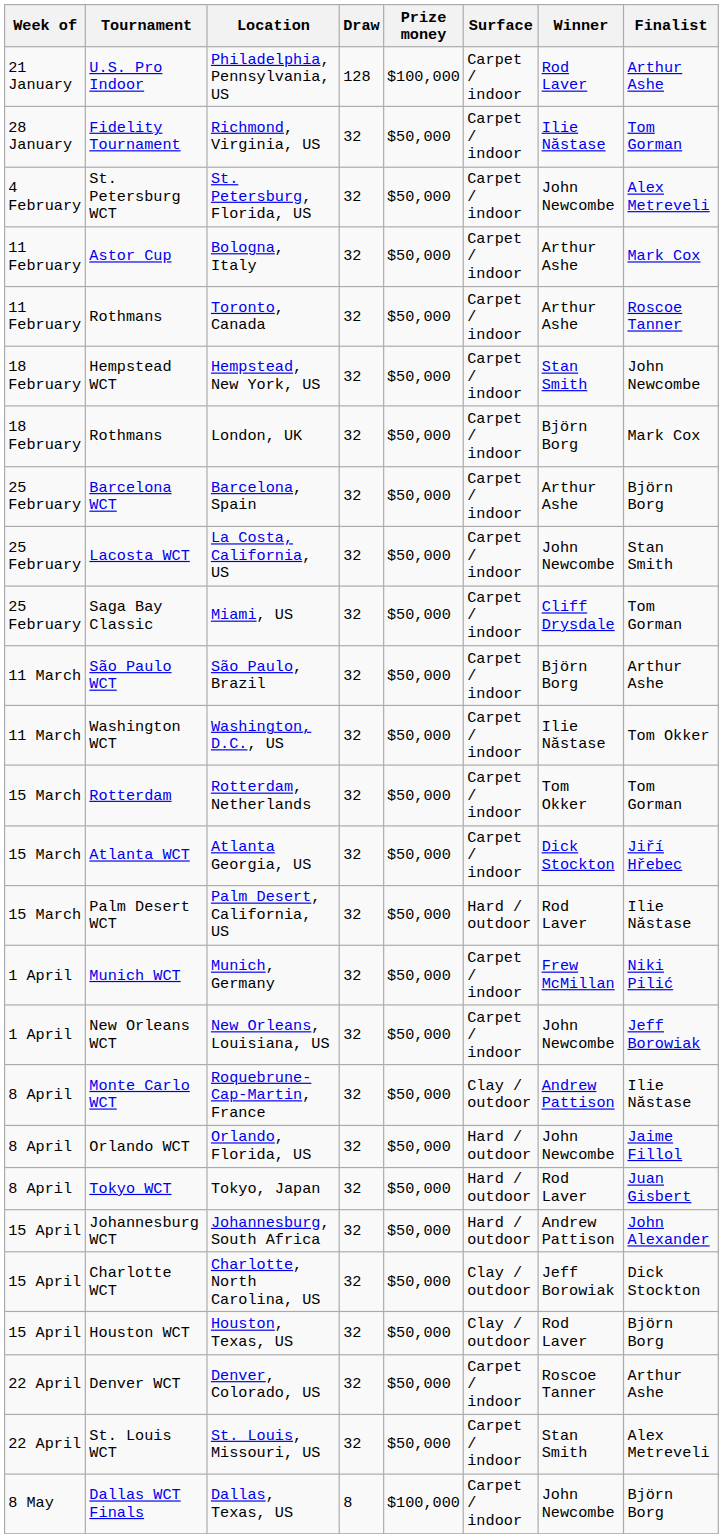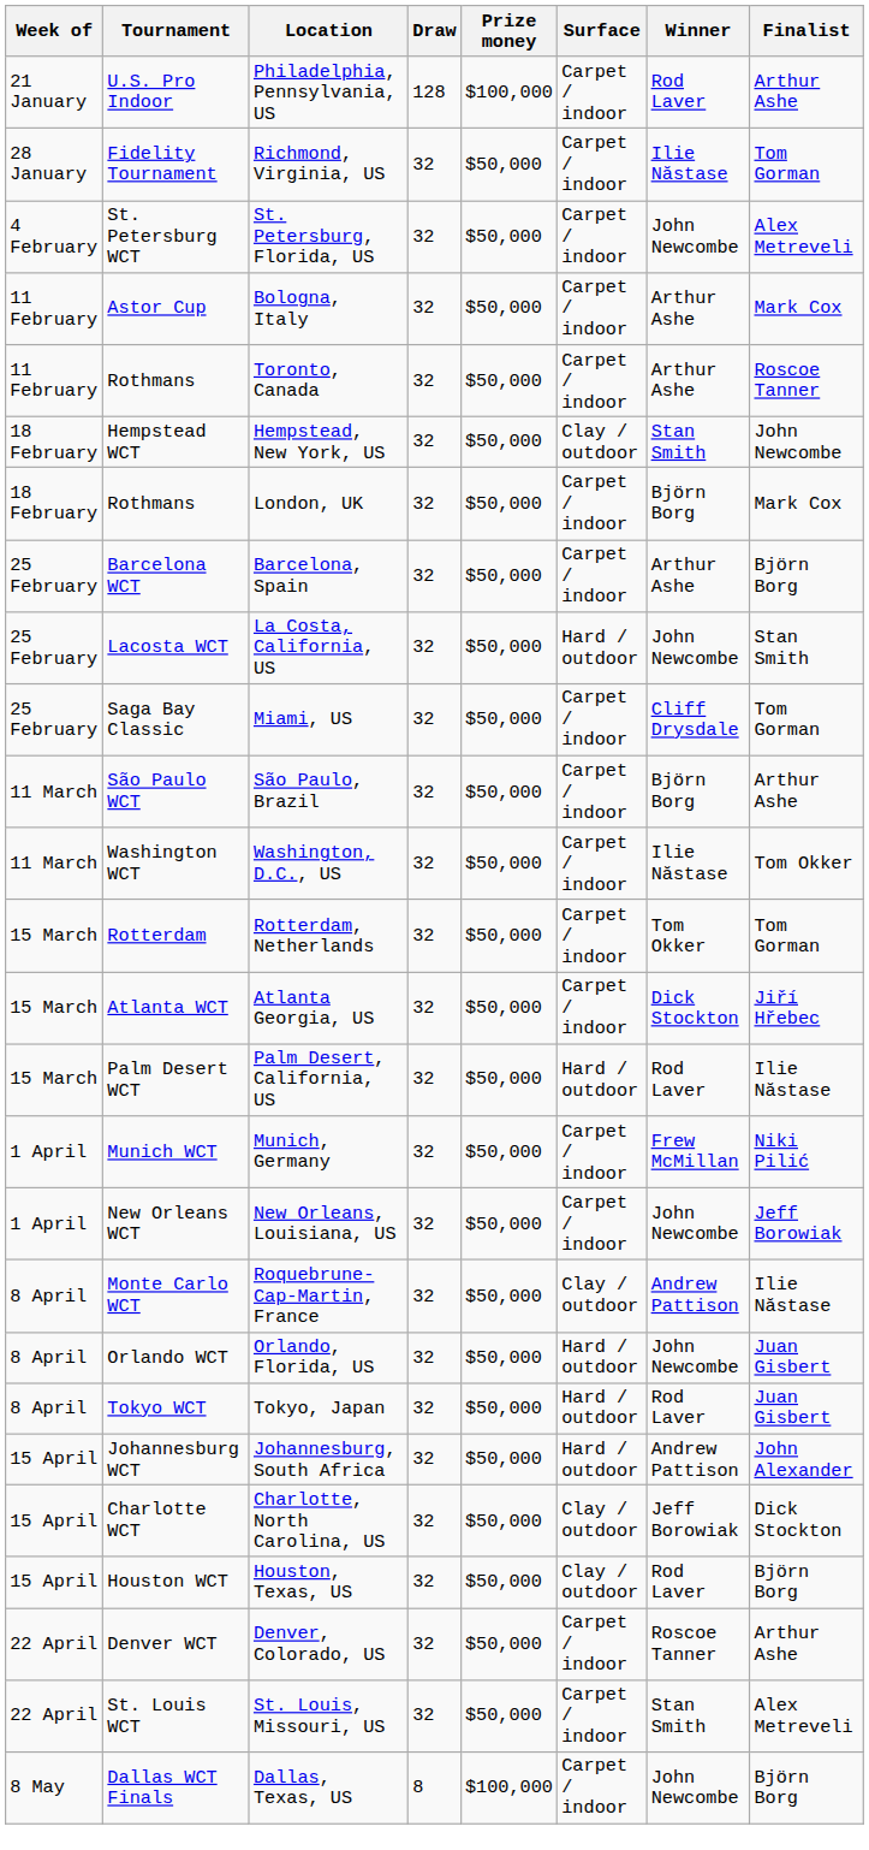 <table class="sortable wikitable">
 <tr>
 <th width=75>Week of</th>
 <th width=160>Tournament</th>
 <th width=190>Location</th>
 <th width=30>Draw</th>
 <th width=60>Prize money</th>
 <th width=100>Surface</th>
 <th width=140>Winner</th>
 <th width=140>Finalist</th>
 </tr>
 <tr>
 <td>21 January</td>
 <td><a href='#'>U.S. Pro Indoor</a></td>
 <td><a href='#'>Philadelphia</a>, Pennsylvania, US</td>
 <td>128</td>
 <td>$100,000</td>
 <td>Carpet / indoor</td>
 <td> <a href='#'>Rod Laver</a></td>
 <td> <a href='#'>Arthur Ashe</a></td>
 </tr>
 <tr>
 <td>28 January</td>
 <td><a href='#'>Fidelity Tournament</a></td>
 <td><a href='#'>Richmond</a>, Virginia, US</td>
 <td>32</td>
 <td>$50,000</td>
 <td>Carpet / indoor</td>
 <td> <a href='#'>Ilie Năstase</a></td>
 <td> <a href='#'>Tom Gorman</a></td>
 </tr>
 <tr>
 <td>4 February</td>
 <td>St. Petersburg WCT</td>
 <td><a href='#'>St. Petersburg</a>, Florida, US</td>
 <td>32</td>
 <td>$50,000</td>
 <td>Carpet / indoor</td>
 <td> John Newcombe</td>
 <td> <a href='#'>Alex Metreveli</a></td>
 </tr>
 <tr>
 <td>11 February</td>
 <td><a href='#'>Astor Cup</a></td>
 <td><a href='#'>Bologna</a>, Italy</td>
 <td>32</td>
 <td>$50,000</td>
 <td>Carpet / indoor</td>
 <td> Arthur Ashe</td>
 <td> <a href='#'>Mark Cox</a></td>
 </tr>
 <tr>
 <td>11 February</td>
 <td>Rothmans</td>
 <td><a href='#'>Toronto</a>, Canada</td>
 <td>32</td>
 <td>$50,000</td>
 <td>Carpet / indoor</td>
 <td> Arthur Ashe</td>
 <td> <a href='#'>Roscoe Tanner</a></td>
 </tr>
 <tr>
 <td>18 February</td>
 <td>Hempstead WCT</td>
 <td><a href='#'>Hempstead</a>, New York, US</td>
 <td>32</td>
 <td>$50,000</td>
-<td>Carpet / indoor</td>
+<td>Clay / outdoor</td>
 <td> <a href='#'>Stan Smith</a></td>
 <td> John Newcombe</td>
 </tr>
 <tr>
 <td>18 February</td>
 <td>Rothmans</td>
 <td>London, UK</td>
 <td>32</td>
 <td>$50,000</td>
 <td>Carpet / indoor</td>
 <td> Björn Borg</td>
 <td> Mark Cox</td>
 </tr>
 <tr>
 <td>25 February</td>
 <td><a href='#'>Barcelona WCT</a></td>
 <td><a href='#'>Barcelona</a>, Spain</td>
 <td>32</td>
 <td>$50,000</td>
 <td>Carpet / indoor</td>
 <td> Arthur Ashe</td>
 <td> Björn Borg</td>
 </tr>
 <tr>
 <td>25 February</td>
 <td><a href='#'>Lacosta WCT</a></td>
 <td><a href='#'>La Costa, California</a>, US</td>
 <td>32</td>
 <td>$50,000</td>
-<td>Carpet / indoor</td>
+<td>Hard / outdoor</td>
 <td> John Newcombe</td>
 <td> Stan Smith</td>
 </tr>
 <tr>
 <td>25 February</td>
 <td>Saga Bay Classic</td>
 <td><a href='#'>Miami</a>, US</td>
 <td>32</td>
 <td>$50,000</td>
 <td>Carpet / indoor</td>
 <td> <a href='#'>Cliff Drysdale</a></td>
 <td> Tom Gorman</td>
 </tr>
 <tr>
 <td>11 March</td>
 <td><a href='#'>São Paulo WCT</a></td>
 <td><a href='#'>São Paulo</a>, Brazil</td>
 <td>32</td>
 <td>$50,000</td>
 <td>Carpet / indoor</td>
 <td> Björn Borg</td>
 <td> Arthur Ashe</td>
 </tr>
 <tr>
 <td>11 March</td>
 <td>Washington WCT</td>
 <td><a href='#'>Washington, D.C.</a>, US</td>
 <td>32</td>
 <td>$50,000</td>
 <td>Carpet / indoor</td>
 <td> Ilie Năstase</td>
 <td> Tom Okker</td>
 </tr>
 <tr>
 <td>15 March</td>
 <td><a href='#'>Rotterdam</a></td>
 <td><a href='#'>Rotterdam</a>, Netherlands</td>
 <td>32</td>
 <td>$50,000</td>
 <td>Carpet / indoor</td>
 <td> Tom Okker</td>
 <td> Tom Gorman</td>
 </tr>
 <tr>
 <td>15 March</td>
 <td><a href='#'>Atlanta WCT</a></td>
 <td><a href='#'>Atlanta</a> Georgia, US</td>
 <td>32</td>
 <td>$50,000</td>
 <td>Carpet / indoor</td>
 <td> <a href='#'>Dick Stockton</a></td>
 <td> <a href='#'>Jiří Hřebec</a></td>
 </tr>
 <tr>
 <td>15 March</td>
 <td>Palm Desert WCT</td>
 <td><a href='#'>Palm Desert</a>, California, US</td>
 <td>32</td>
 <td>$50,000</td>
 <td>Hard / outdoor</td>
 <td> Rod Laver</td>
 <td> Ilie Năstase</td>
 </tr>
 <tr>
 <td>1 April</td>
 <td><a href='#'>Munich WCT</a></td>
 <td><a href='#'>Munich</a>, Germany</td>
 <td>32</td>
 <td>$50,000</td>
 <td>Carpet / indoor</td>
 <td> <a href='#'>Frew McMillan</a></td>
 <td> <a href='#'>Niki Pilić</a></td>
 </tr>
 <tr>
 <td>1 April</td>
 <td>New Orleans WCT</td>
 <td><a href='#'>New Orleans</a>, Louisiana, US</td>
 <td>32</td>
 <td>$50,000</td>
 <td>Carpet / indoor</td>
 <td> John Newcombe</td>
 <td> <a href='#'>Jeff Borowiak</a></td>
 </tr>
 <tr>
 <td>8 April</td>
 <td><a href='#'>Monte Carlo WCT</a></td>
 <td><a href='#'>Roquebrune-Cap-Martin</a>, France</td>
 <td>32</td>
 <td>$50,000</td>
 <td>Clay / outdoor</td>
 <td> <a href='#'>Andrew Pattison</a></td>
 <td> Ilie Năstase</td>
 </tr>
 <tr>
 <td>8 April</td>
 <td>Orlando WCT</td>
 <td><a href='#'>Orlando</a>, Florida, US</td>
 <td>32</td>
 <td>$50,000</td>
 <td>Hard / outdoor</td>
 <td> John Newcombe</td>
-<td> <a href='#'>Jaime Fillol</a></td>
+<td> <a href='#'>Juan Gisbert</a></td>
 </tr>
 <tr>
 <td>8 April</td>
 <td><a href='#'>Tokyo WCT</a></td>
 <td>Tokyo, Japan</td>
 <td>32</td>
 <td>$50,000</td>
 <td>Hard / outdoor</td>
 <td> Rod Laver</td>
 <td> <a href='#'>Juan Gisbert</a></td>
 </tr>
 <tr>
 <td>15 April</td>
 <td>Johannesburg WCT</td>
 <td><a href='#'>Johannesburg</a>, South Africa</td>
 <td>32</td>
 <td>$50,000</td>
 <td>Hard / outdoor</td>
 <td> Andrew Pattison</td>
 <td> <a href='#'>John Alexander</a></td>
 </tr>
 <tr>
 <td>15 April</td>
 <td>Charlotte WCT</td>
 <td><a href='#'>Charlotte</a>, North Carolina, US</td>
 <td>32</td>
 <td>$50,000</td>
 <td>Clay / outdoor</td>
 <td> Jeff Borowiak</td>
 <td> Dick Stockton</td>
 </tr>
 <tr>
 <td>15 April</td>
 <td>Houston WCT</td>
 <td><a href='#'>Houston</a>, Texas, US</td>
 <td>32</td>
 <td>$50,000</td>
 <td>Clay / outdoor</td>
 <td> Rod Laver</td>
 <td> Björn Borg</td>
 </tr>
 <tr>
 <td>22 April</td>
 <td>Denver WCT</td>
 <td><a href='#'>Denver</a>, Colorado, US</td>
 <td>32</td>
 <td>$50,000</td>
 <td>Carpet / indoor</td>
 <td> Roscoe Tanner</td>
 <td> Arthur Ashe</td>
 </tr>
 <tr>
 <td>22 April</td>
 <td>St. Louis WCT</td>
 <td><a href='#'>St. Louis</a>, Missouri, US</td>
 <td>32</td>
 <td>$50,000</td>
 <td>Carpet / indoor</td>
 <td> Stan Smith</td>
 <td> Alex Metreveli</td>
 </tr>
 <tr>
 <td>8 May</td>
 <td><a href='#'>Dallas WCT Finals</a></td>
 <td><a href='#'>Dallas</a>, Texas, US</td>
 <td>8</td>
 <td>$100,000</td>
 <td>Carpet / indoor</td>
 <td> John Newcombe</td>
 <td> Björn Borg</td>
 </tr>
 </table>
